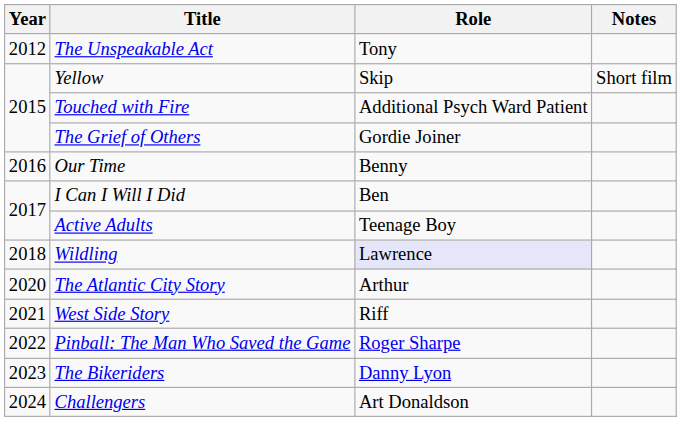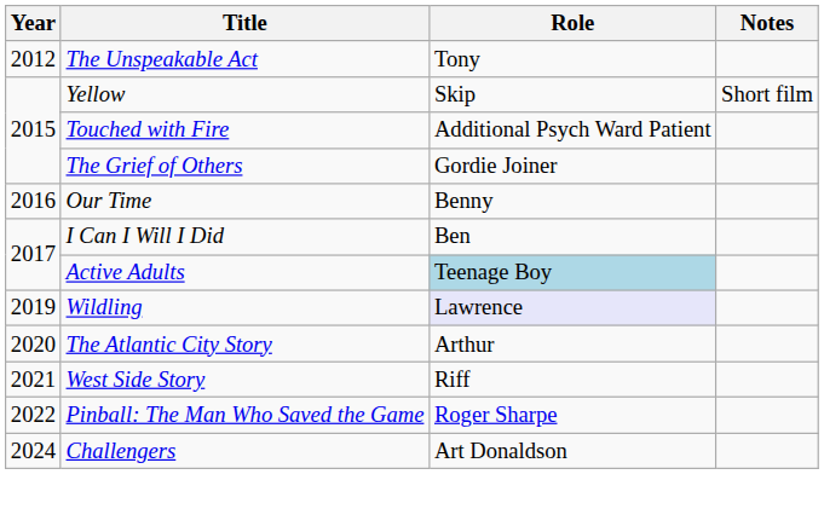 <table class="wikitable sortable">
 <tr>
 <th>Year</th>
 <th>Title</th>
 <th>Role</th>
 <th>Notes</th>
 </tr>
 <tr>
 <td>2012</td>
 <td><em><a href='#'>The Unspeakable Act</a></em></td>
 <td>Tony</td>
 <td></td>
 </tr>
 <tr>
 <td rowspan="3">2015</td>
 <td><em>Yellow</em></td>
 <td>Skip</td>
 <td>Short film</td>
 </tr>
 <tr>
 <td><em><a href='#'>Touched with Fire</a></em></td>
 <td>Additional Psych Ward Patient</td>
 <td></td>
 </tr>
 <tr>
 <td><em><a href='#'>The Grief of Others</a></em></td>
 <td>Gordie Joiner</td>
 <td></td>
 </tr>
 <tr>
 <td>2016</td>
 <td><em>Our Time</em></td>
 <td>Benny</td>
 <td></td>
 </tr>
 <tr>
 <td rowspan="2">2017</td>
 <td><em>I Can I Will I Did</em></td>
 <td>Ben</td>
 <td></td>
 </tr>
 <tr>
 <td><em><a href='#'>Active Adults</a></em></td>
-<td>Teenage Boy</td>
+<td style="background: lightblue;">Teenage Boy</td>
 <td></td>
 </tr>
 <tr>
-<td>2018</td>
+<td>2019</td>
 <td><em><a href='#'>Wildling</a></em></td>
 <td style="background: lavender;">Lawrence</td>
 <td></td>
 </tr>
 <tr>
 <td>2020</td>
 <td><em><a href='#'>The Atlantic City Story</a></em></td>
 <td>Arthur</td>
 <td></td>
 </tr>
 <tr>
 <td>2021</td>
 <td><em><a href='#'>West Side Story</a></em></td>
 <td>Riff</td>
 <td></td>
 </tr>
 <tr>
 <td>2022</td>
 <td><em><a href='#'>Pinball: The Man Who Saved the Game</a></em></td>
 <td><a href='#'>Roger Sharpe</a></td>
 <td></td>
 </tr>
 <tr>
-<td>2023</td>
-<td><em><a href='#'>The Bikeriders</a></em></td>
-<td><a href='#'>Danny Lyon</a></td>
-<td></td>
-</tr>
-<tr>
 <td>2024</td>
 <td><em><a href='#'>Challengers</a></em></td>
 <td>Art Donaldson</td>
 <td></td>
 </tr>
 </table>
